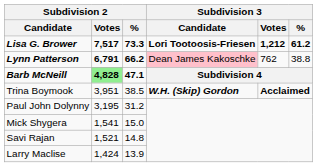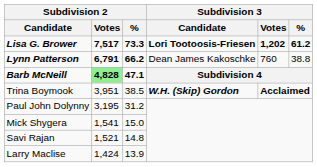 <table class="wikitable">
 <tr>
 <th colspan=3>Subdivision 2</th>
 <th colspan=3>Subdivision 3</th>
 </tr>
 <tr>
 <th>Candidate</th>
 <th>Votes</th>
 <th>%</th>
 <th>Candidate</th>
 <th>Votes</th>
 <th>%</th>
 </tr>
 <tr>
 <td><strong><em>Lisa G. Brower</em></strong></td>
 <td><strong>7,517</strong></td>
 <td><strong>73.3</strong></td>
 <td><strong>Lori Tootoosis-Friesen</strong></td>
-<td><strong>1,212</strong></td>
+<td><strong>1,202</strong></td>
 <td><strong>61.2</strong></td>
 </tr>
 <tr>
 <td><strong><em>Lynn Patterson</em></strong></td>
 <td><strong>6,791</strong></td>
 <td><strong>66.2</strong></td>
-<td style="background: pink;">Dean James Kakoschke</td>
-<td>762</td>
+<td>Dean James Kakoschke</td>
+<td>760</td>
 <td>38.8</td>
 </tr>
 <tr>
 <td><strong><em>Barb McNeill</em></strong></td>
 <td style="background: lightgreen;"><strong>4,828</strong></td>
 <td><strong>47.1</strong></td>
 <th colspan=3>Subdivision 4</th>
 </tr>
 <tr>
 <td>Trina Boymook</td>
 <td>3,951</td>
 <td>38.5</td>
 <td><strong><em>W.H. (Skip) Gordon</em></strong></td>
 <td colspan=2><strong>Acclaimed</strong></td>
 </tr>
 <tr>
 <td>Paul John Dolynny</td>
 <td>3,195</td>
 <td>31.2</td>
 </tr>
 <tr>
 <td>Mick Shygera</td>
 <td>1,541</td>
 <td>15.0</td>
 </tr>
 <tr>
 <td>Savi Rajan</td>
 <td>1,521</td>
 <td>14.8</td>
 </tr>
 <tr>
 <td>Larry Maclise</td>
 <td>1,424</td>
 <td>13.9</td>
 </tr>
 </table>
